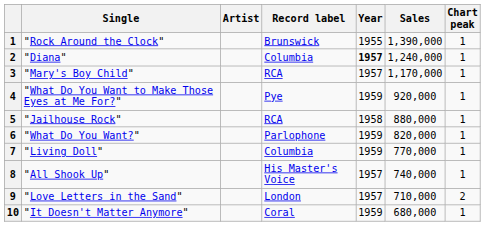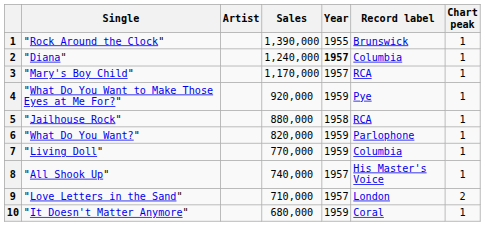 <table class="wikitable plainrowheaders sortable">
 <tr>
 <th scope=col></th>
 <th scope=col>Single</th>
 <th scope=col>Artist</th>
+<th scope=col>Sales</th>
+<th scope=col>Year</th>
 <th scope=col>Record label</th>
-<th scope=col>Year</th>
-<th scope=col>Sales</th>
 <th scope=col>Chart<br>peak</th>
 </tr>
 <tr>
 <th scope=row style="text-align:center;">1</th>
 <td>"<a href='#'>Rock Around the Clock</a>"</td>
 <td></td>
+<td align=center>1,390,000</td>
+<td align=center>1955</td>
 <td><a href='#'>Brunswick</a></td>
-<td align=center>1955</td>
-<td align=center>1,390,000</td>
 <td align=center>1</td>
 </tr>
 <tr>
 <th scope=row style="text-align:center;">2</th>
 <td>"<a href='#'>Diana</a>"</td>
 <td></td>
+<td align=center>1,240,000</td>
+<td align=center><strong>1957</strong></td>
 <td><a href='#'>Columbia</a></td>
-<td align=center><strong>1957</strong></td>
-<td align=center>1,240,000</td>
 <td align=center>1</td>
 </tr>
 <tr>
 <th scope=row style="text-align:center;">3</th>
 <td>"<a href='#'>Mary's Boy Child</a>"</td>
 <td></td>
+<td align=center>1,170,000</td>
+<td align=center>1957</td>
 <td><a href='#'>RCA</a></td>
-<td align=center>1957</td>
-<td align=center>1,170,000</td>
 <td align=center>1</td>
 </tr>
 <tr>
 <th scope=row style="text-align:center;">4</th>
 <td>"<a href='#'>What Do You Want to Make Those Eyes at Me For?</a>"</td>
 <td></td>
+<td align=center>920,000</td>
+<td align=center>1959</td>
 <td><a href='#'>Pye</a></td>
-<td align=center>1959</td>
-<td align=center>920,000</td>
 <td align=center>1</td>
 </tr>
 <tr>
 <th scope=row style="text-align:center;">5</th>
 <td>"<a href='#'>Jailhouse Rock</a>"</td>
 <td></td>
+<td align=center>880,000</td>
+<td align=center>1958</td>
 <td><a href='#'>RCA</a></td>
-<td align=center>1958</td>
-<td align=center>880,000</td>
 <td align=center>1</td>
 </tr>
 <tr>
 <th scope=row style="text-align:center;">6</th>
 <td>"<a href='#'>What Do You Want?</a>"</td>
 <td></td>
+<td align=center>820,000</td>
+<td align=center>1959</td>
 <td><a href='#'>Parlophone</a></td>
-<td align=center>1959</td>
-<td align=center>820,000</td>
 <td align=center>1</td>
 </tr>
 <tr>
 <th scope=row style="text-align:center;">7</th>
 <td>"<a href='#'>Living Doll</a>"</td>
 <td></td>
+<td align=center>770,000</td>
+<td align=center>1959</td>
 <td><a href='#'>Columbia</a></td>
-<td align=center>1959</td>
-<td align=center>770,000</td>
 <td align=center>1</td>
 </tr>
 <tr>
 <th scope=row style="text-align:center;">8</th>
 <td>"<a href='#'>All Shook Up</a>"</td>
 <td></td>
+<td align=center>740,000</td>
+<td align=center>1957</td>
 <td><a href='#'>His Master's Voice</a></td>
-<td align=center>1957</td>
-<td align=center>740,000</td>
 <td align=center>1</td>
 </tr>
 <tr>
 <th scope=row style="text-align:center;">9</th>
 <td>"<a href='#'>Love Letters in the Sand</a>"</td>
 <td></td>
+<td align=center>710,000</td>
+<td align=center>1957</td>
 <td><a href='#'>London</a></td>
-<td align=center>1957</td>
-<td align=center>710,000</td>
 <td align=center>2</td>
 </tr>
 <tr>
 <th scope=row style="text-align:center;">10</th>
 <td>"<a href='#'>It Doesn't Matter Anymore</a>"</td>
 <td></td>
+<td align=center>680,000</td>
+<td align=center>1959</td>
 <td><a href='#'>Coral</a></td>
-<td align=center>1959</td>
-<td align=center>680,000</td>
 <td align=center>1</td>
 </tr>
 </table>
